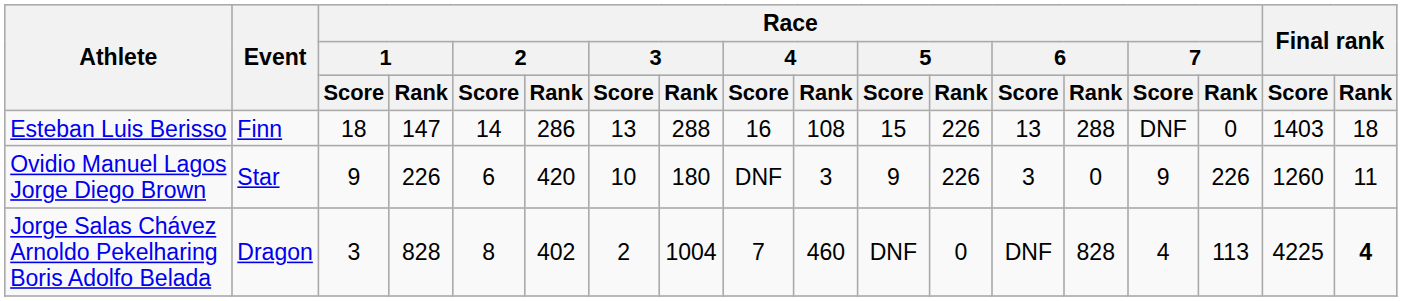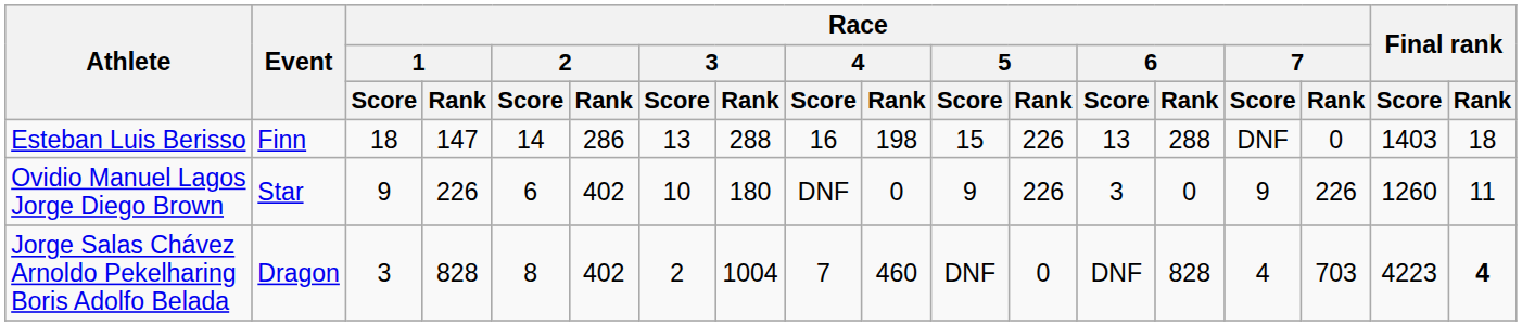 <table class="wikitable" style="font-size:90%">
 <tr>
 <th rowspan="3">Athlete</th>
 <th rowspan="3">Event</th>
 <th colspan="14">Race</th>
 <th rowspan=2 colspan="2">Final rank</th>
 </tr>
 <tr style="font-size:95%">
 <th colspan="2">1</th>
 <th colspan="2">2</th>
 <th colspan="2">3</th>
 <th colspan="2">4</th>
 <th colspan="2">5</th>
 <th colspan="2">6</th>
 <th colspan="2">7</th>
 </tr>
 <tr style="font-size:95%">
 <th>Score</th>
 <th>Rank</th>
 <th>Score</th>
 <th>Rank</th>
 <th>Score</th>
 <th>Rank</th>
 <th>Score</th>
 <th>Rank</th>
 <th>Score</th>
 <th>Rank</th>
 <th>Score</th>
 <th>Rank</th>
 <th>Score</th>
 <th>Rank</th>
 <th>Score</th>
 <th>Rank</th>
 </tr>
 <tr align=center>
 <td align=left><a href='#'>Esteban Luis Berisso</a></td>
 <td align=left><a href='#'>Finn</a></td>
 <td>18</td>
 <td>147</td>
 <td>14</td>
 <td>286</td>
 <td>13</td>
 <td>288</td>
 <td>16</td>
-<td>108</td>
+<td>198</td>
 <td>15</td>
 <td>226</td>
 <td>13</td>
 <td>288</td>
 <td>DNF</td>
 <td>0</td>
 <td>1403</td>
 <td>18</td>
 </tr>
 <tr align=center>
 <td align=left><a href='#'>Ovidio Manuel Lagos</a><br><a href='#'>Jorge Diego Brown</a></td>
 <td align=left><a href='#'>Star</a></td>
 <td>9</td>
 <td>226</td>
 <td>6</td>
-<td>420</td>
+<td>402</td>
 <td>10</td>
 <td>180</td>
 <td>DNF</td>
-<td>3</td>
+<td>0</td>
 <td>9</td>
 <td>226</td>
 <td>3</td>
 <td>0</td>
 <td>9</td>
 <td>226</td>
 <td>1260</td>
 <td>11</td>
 </tr>
 <tr align=center>
 <td align=left><a href='#'>Jorge Salas Chávez</a><br><a href='#'>Arnoldo Pekelharing</a><br><a href='#'>Boris Adolfo Belada</a></td>
 <td align=left><a href='#'>Dragon</a></td>
 <td>3</td>
 <td>828</td>
 <td>8</td>
 <td>402</td>
 <td>2</td>
 <td>1004</td>
 <td>7</td>
 <td>460</td>
 <td>DNF</td>
 <td>0</td>
 <td>DNF</td>
 <td>828</td>
 <td>4</td>
-<td>113</td>
-<td>4225</td>
+<td>703</td>
+<td>4223</td>
 <td><strong>4</strong></td>
 </tr>
 </table>
